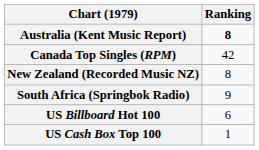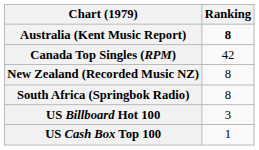 <table class="wikitable plainrowheaders sortable">
 <tr>
 <th>Chart (1979)</th>
 <th>Ranking</th>
 </tr>
 <tr>
 <th scope="row">Australia (Kent Music Report)</th>
 <td style="text-align:center;"><strong>8</strong></td>
 </tr>
 <tr>
 <th scope="row">Canada Top Singles (<em>RPM</em>)</th>
 <td style="text-align:center;">42</td>
 </tr>
 <tr>
 <th scope="row">New Zealand (Recorded Music NZ)</th>
 <td style="text-align:center;">8</td>
 </tr>
 <tr>
 <th scope="row">South Africa (Springbok Radio)</th>
-<td align="center">9</td>
+<td align="center">8</td>
 </tr>
 <tr>
 <th scope="row">US <em>Billboard</em> Hot 100</th>
-<td align="center">6</td>
+<td align="center">3</td>
 </tr>
 <tr>
 <th scope="row">US <em>Cash Box</em> Top 100</th>
 <td style="text-align:center;">1</td>
 </tr>
 </table>
